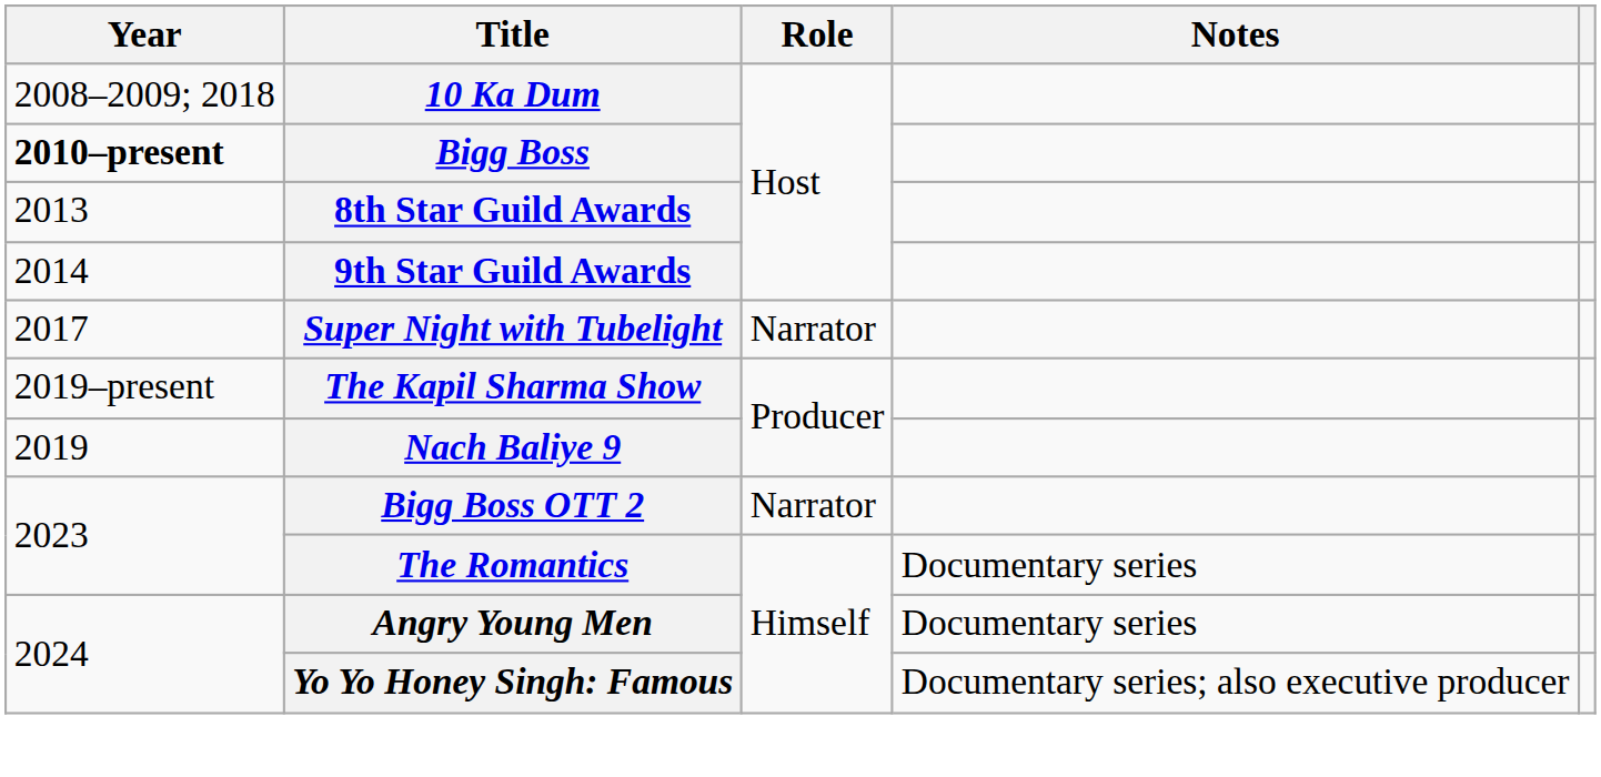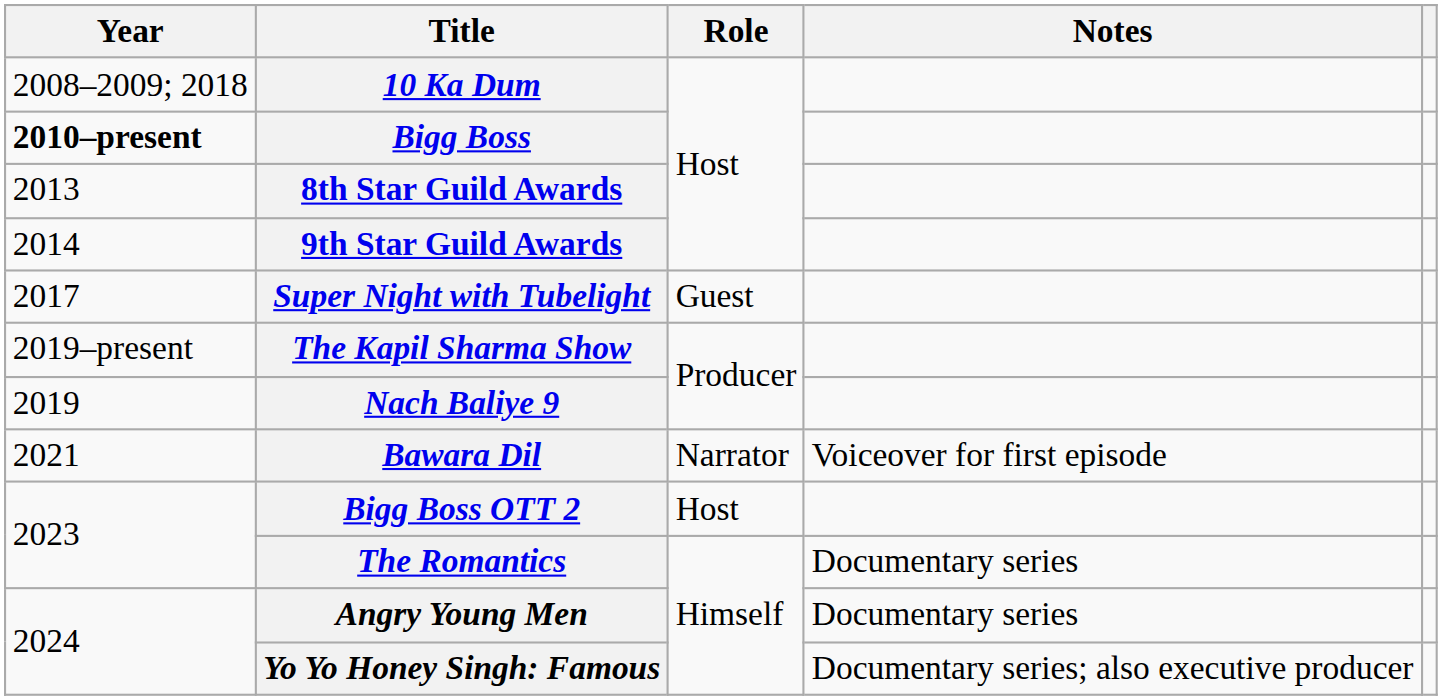 <table class="wikitable unsortable plainrowheaders">
 <tr>
 <th scope="col">Year</th>
 <th scope="col">Title</th>
 <th scope="col">Role</th>
 <th scope="col" class="unsortable">Notes</th>
 <th scope="col" class="unsortable"></th>
 </tr>
 <tr>
 <td>2008–2009; 2018</td>
 <th scope="row"><em><a href='#'>10 Ka Dum</a></em></th>
 <td rowspan="4">Host</td>
 <td></td>
 <td style="text-align:center;"></td>
 </tr>
 <tr>
 <td><strong>2010–present</strong></td>
 <th scope="row"><a href='#'><em>Bigg Boss</em></a></th>
 <td></td>
 <td style="text-align:center;"></td>
 </tr>
 <tr>
 <td>2013</td>
 <th scope="row"><a href='#'>8th Star Guild Awards</a></th>
 <td></td>
 <td style="text-align:center;"></td>
 </tr>
 <tr>
 <td>2014</td>
 <th scope="row"><a href='#'>9th Star Guild Awards</a></th>
 <td></td>
 <td style="text-align:center;"></td>
 </tr>
 <tr>
 <td>2017</td>
 <th scope="row"><em><a href='#'>Super Night with Tubelight</a></em></th>
-<td>Narrator</td>
+<td>Guest</td>
 <td></td>
 <td style="text-align:center;"></td>
 </tr>
 <tr>
 <td>2019–present</td>
 <th scope="row"><em><a href='#'>The Kapil Sharma Show</a></em></th>
 <td rowspan="2">Producer</td>
 <td></td>
 <td style="text-align:center;"></td>
 </tr>
 <tr>
 <td>2019</td>
 <th scope="row"><em><a href='#'>Nach Baliye 9</a></em></th>
 <td></td>
 <td style="text-align:center;"></td>
 </tr>
 <tr>
+<td>2021</td>
+<th scope="row"><em><a href='#'>Bawara Dil</a></em></th>
+<td>Narrator</td>
+<td>Voiceover for first episode</td>
+<td style="text-align:center;"></td>
+</tr>
+<tr>
 <td rowspan="2">2023</td>
 <th scope="row"><a href='#'><em>Bigg Boss OTT 2</em></a></th>
-<td>Narrator</td>
+<td>Host</td>
 <td></td>
 <td style="text-align:center;"></td>
 </tr>
 <tr>
 <th scope="row"><em><a href='#'>The Romantics</a></em></th>
 <td rowspan="3">Himself</td>
 <td>Documentary series</td>
 <td style="text-align:center;"></td>
 </tr>
 <tr>
 <td rowspan="2">2024</td>
 <th scope="row"><em>Angry Young Men</em></th>
 <td>Documentary series</td>
 <td style="text-align:center;"></td>
 </tr>
 <tr>
 <th scope="row"><em>Yo Yo Honey Singh: Famous</em></th>
 <td>Documentary series; also executive producer</td>
 <td style="text-align:center;"></td>
 </tr>
 </table>
